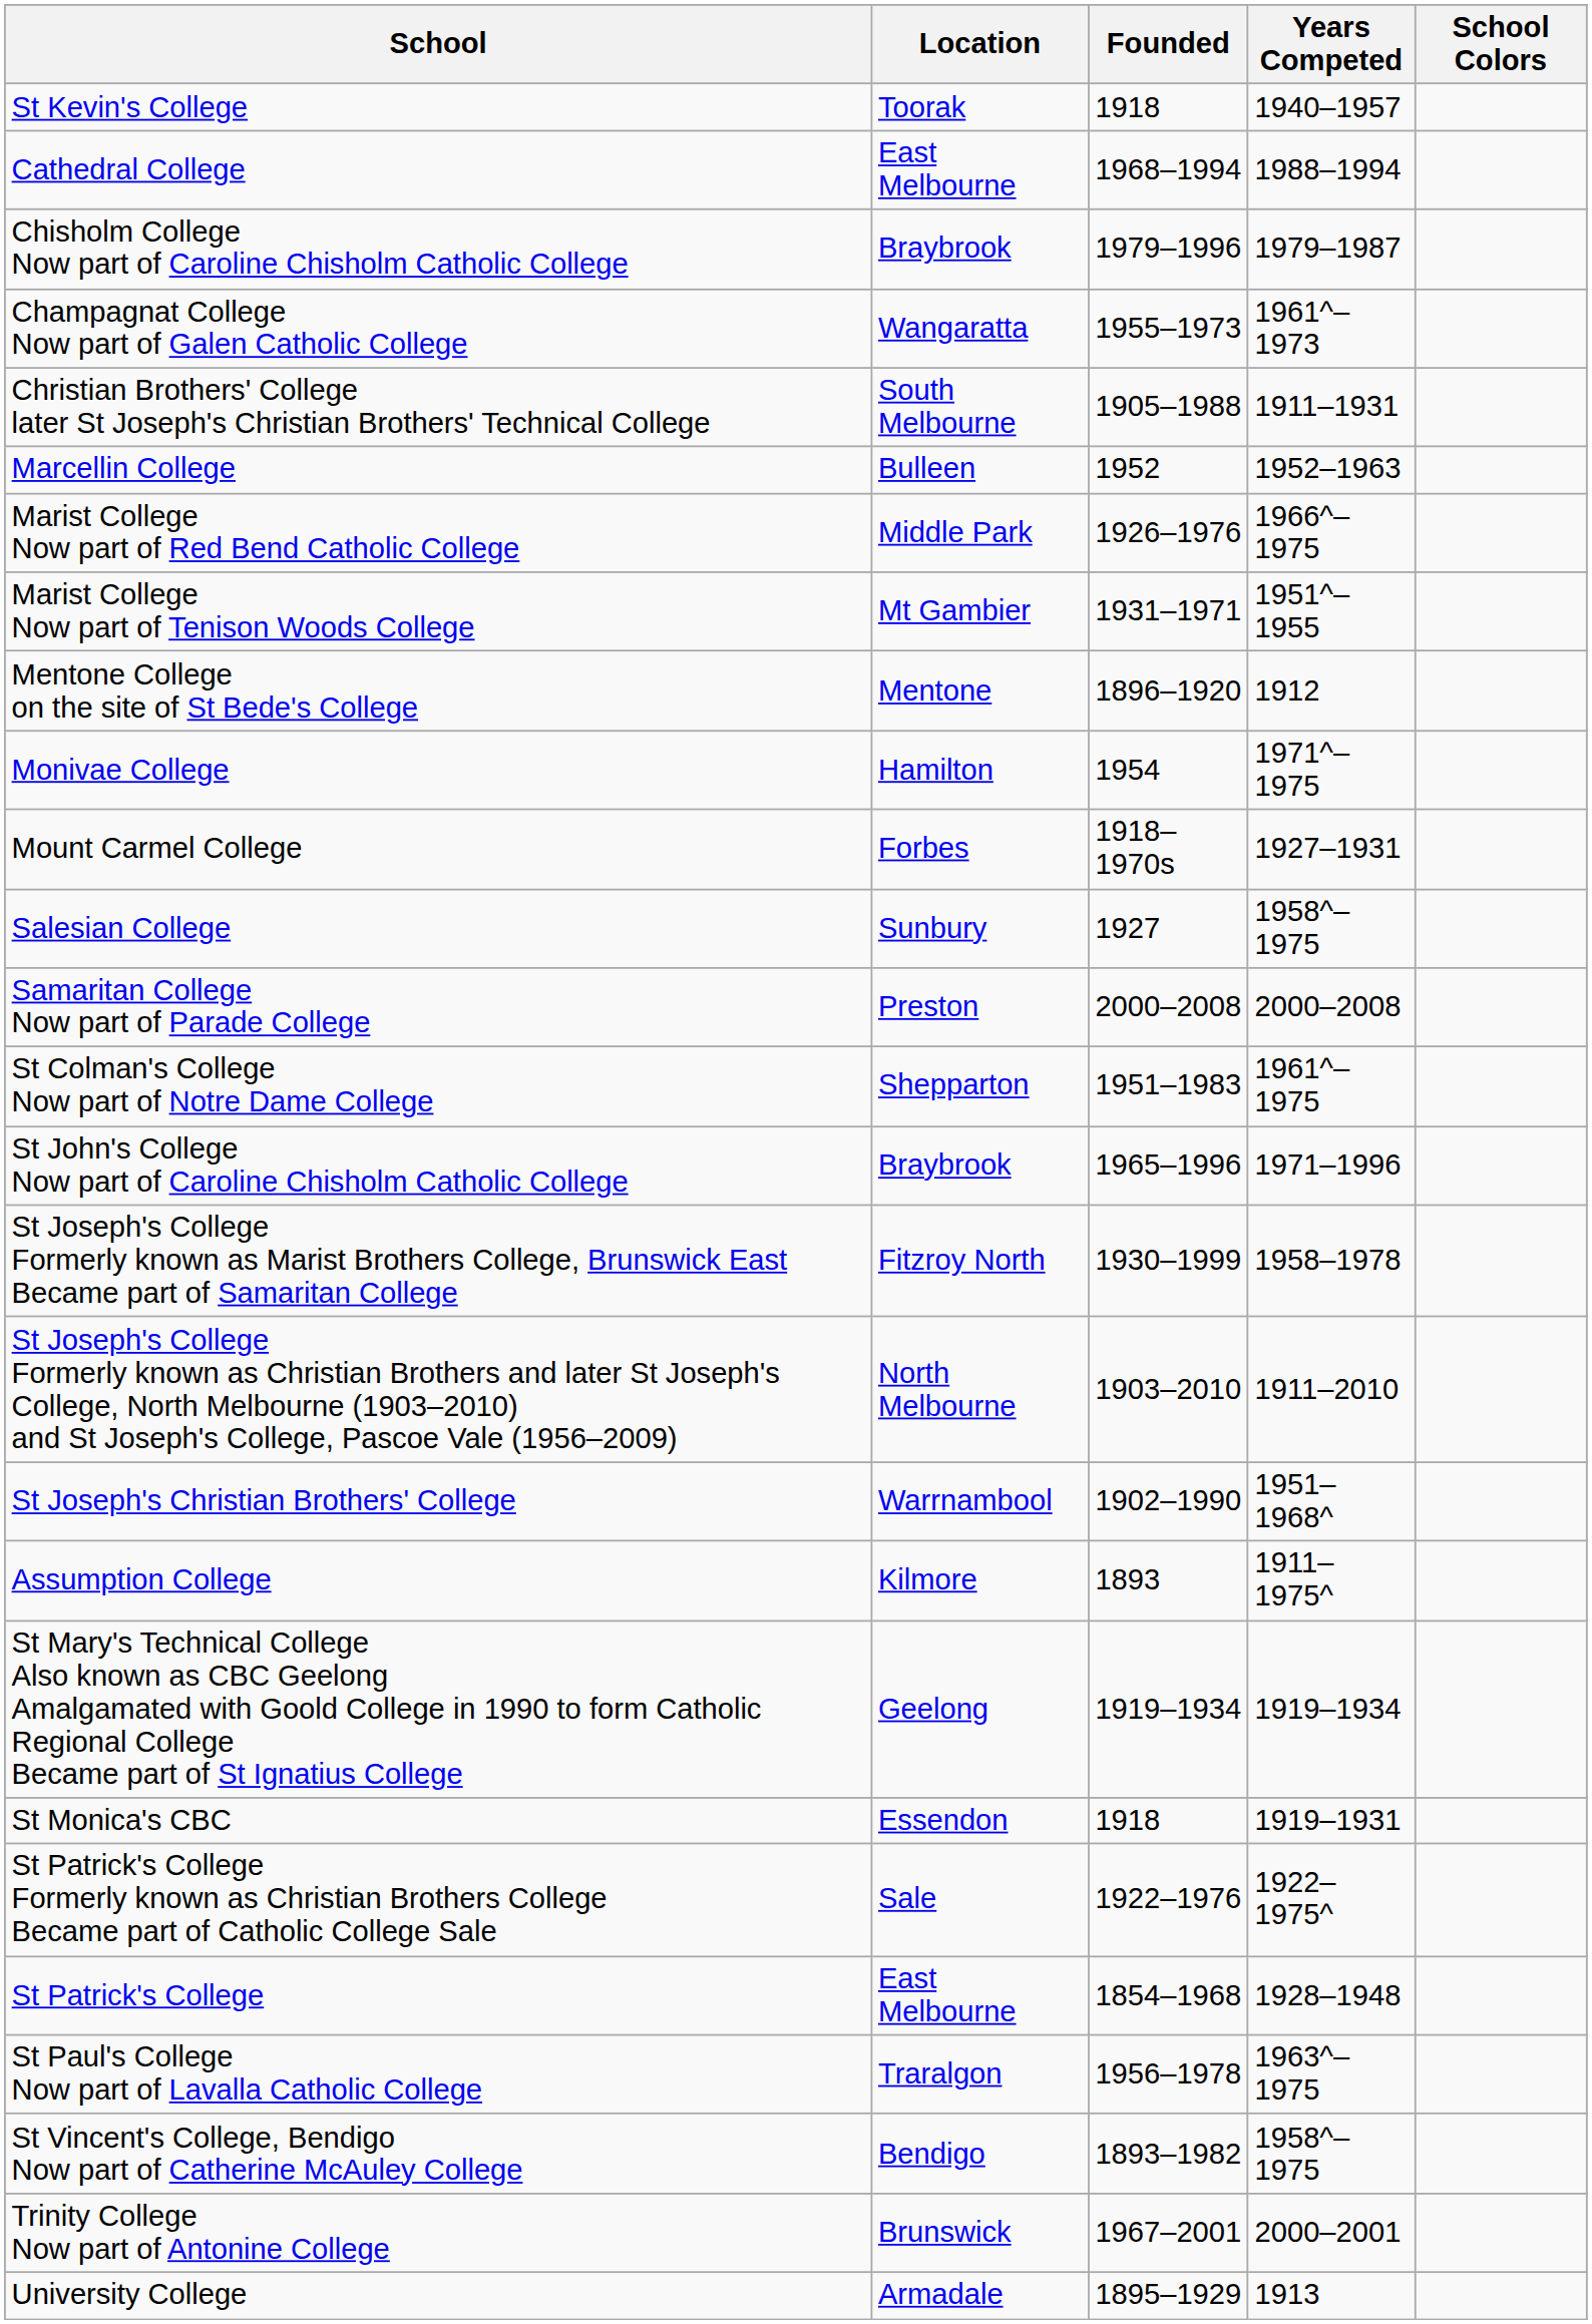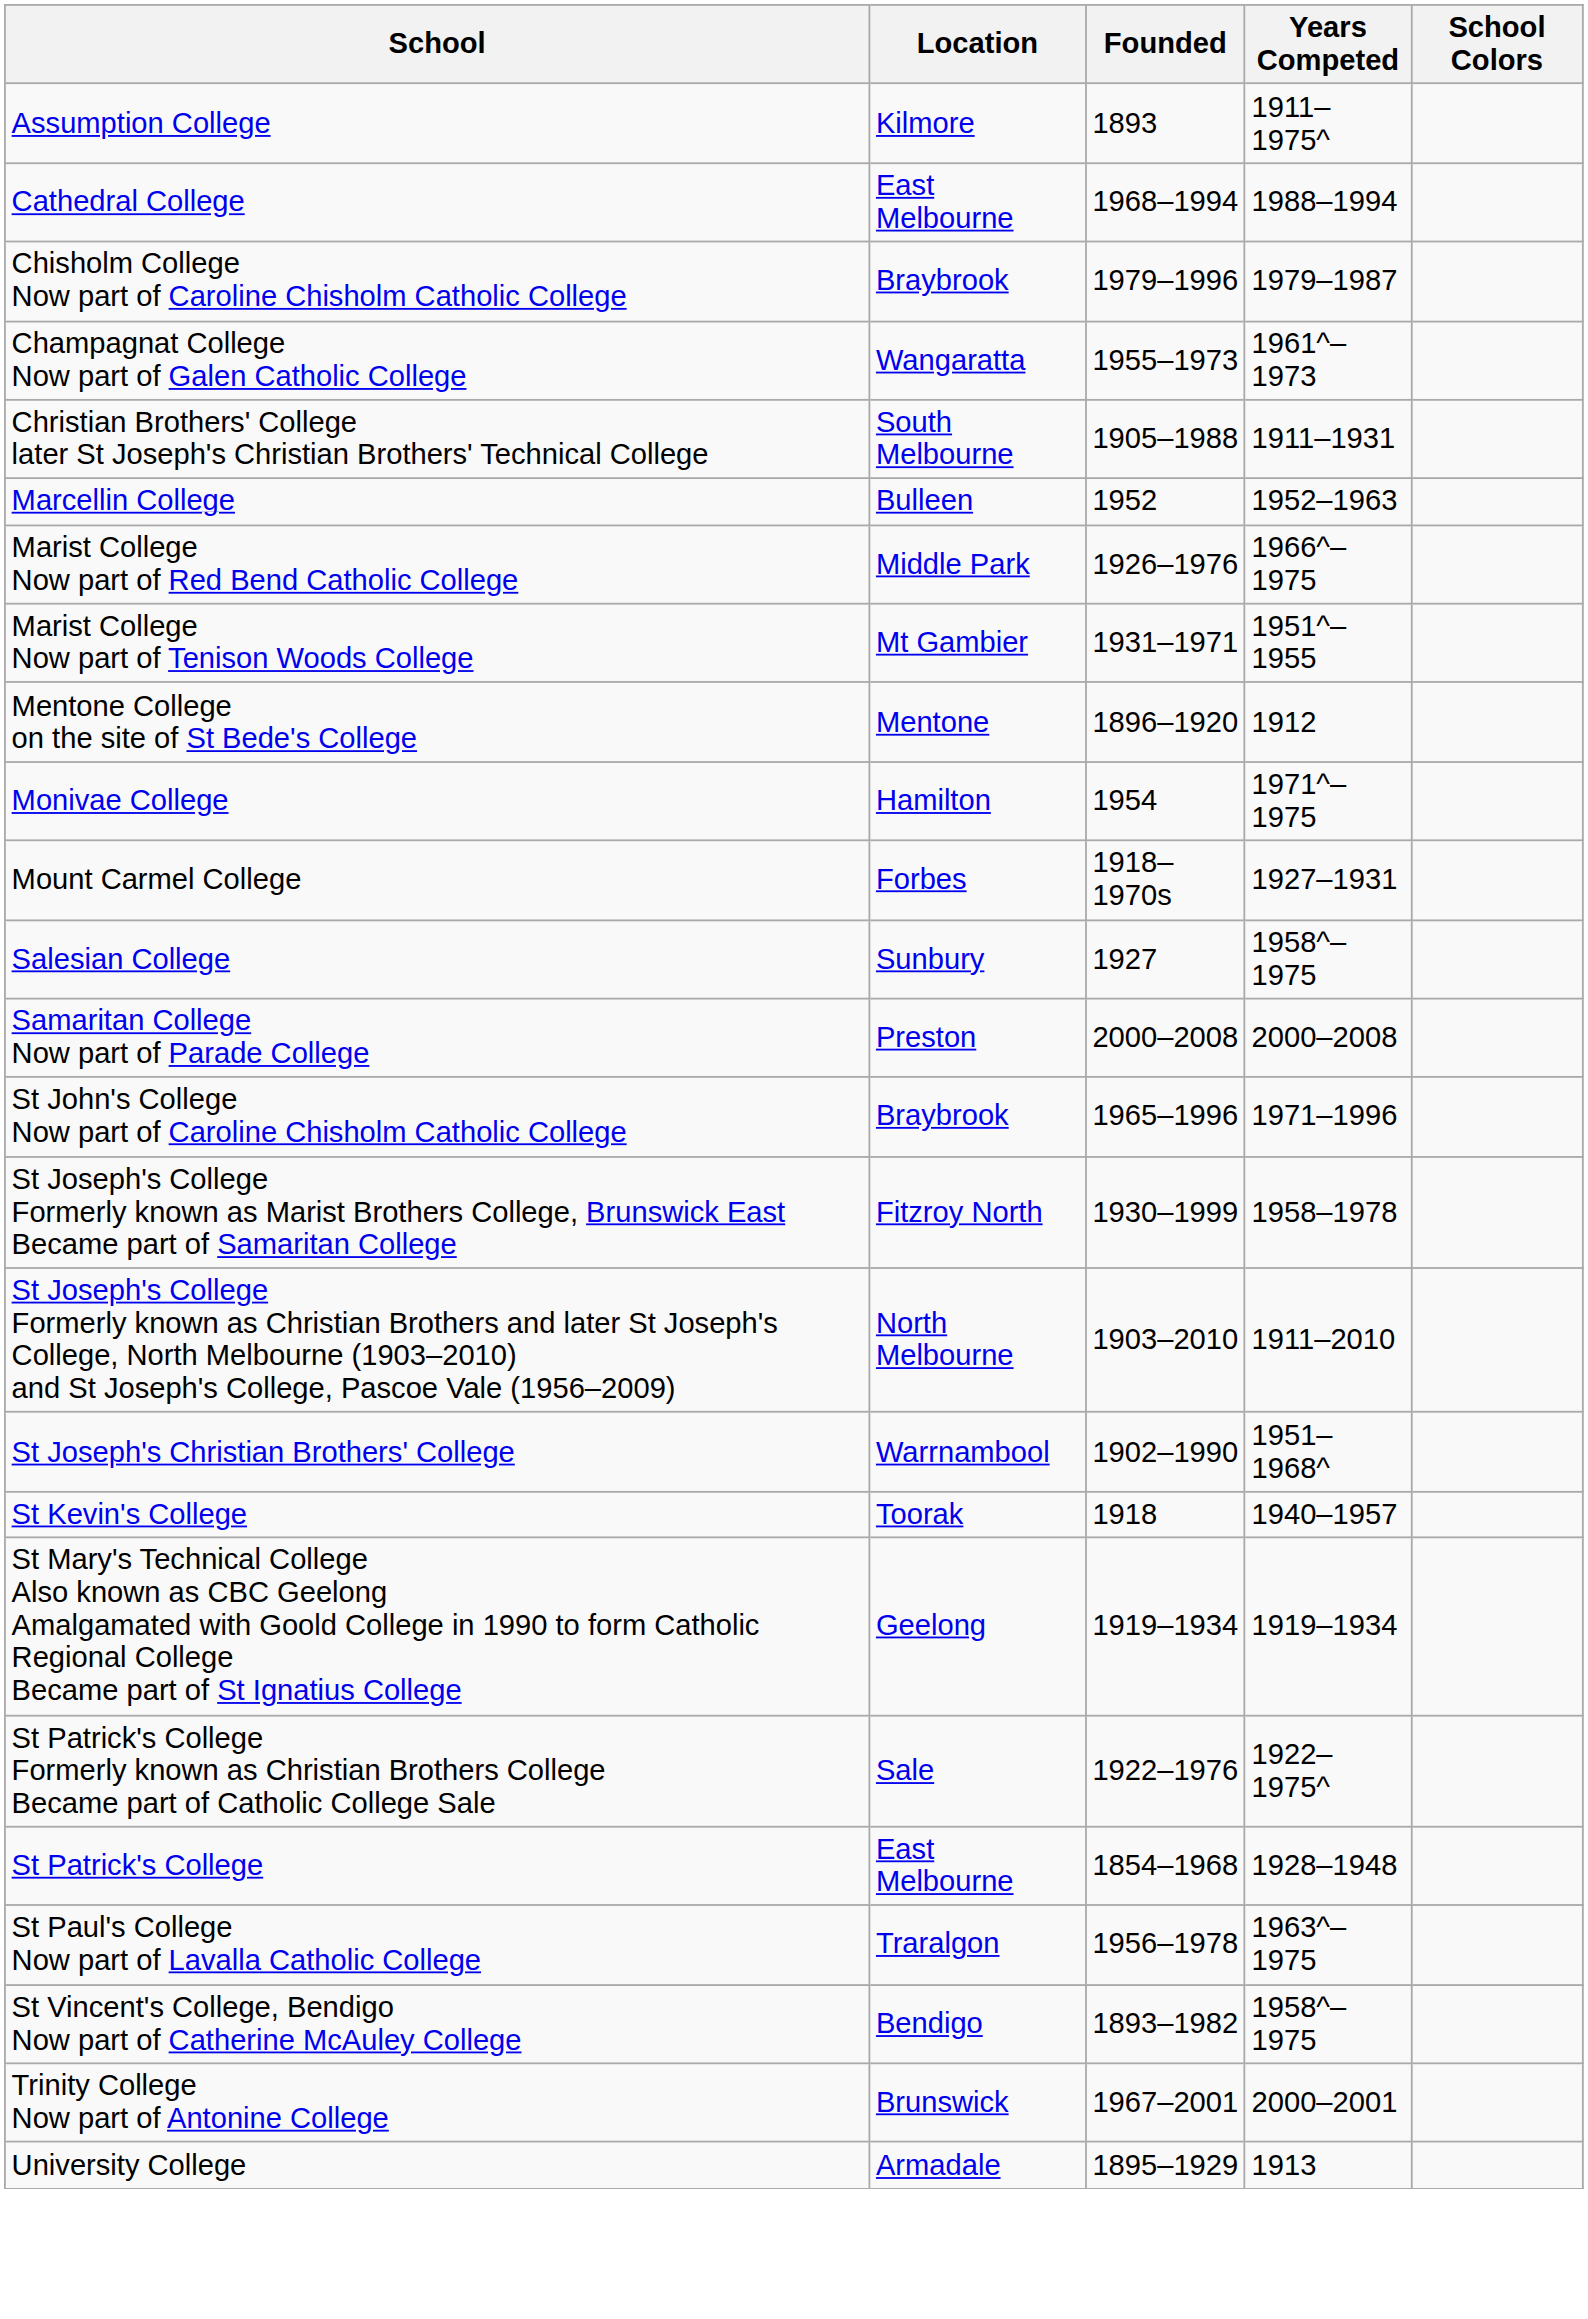 <table class="wikitable">
 <tr>
 <th>School</th>
 <th>Location</th>
 <th>Founded</th>
 <th>Years<br>Competed</th>
 <th>School Colors</th>
 </tr>
 <tr>
-<td><a href='#'>St Kevin's College</a></td>
-<td><a href='#'>Toorak</a></td>
-<td>1918</td>
-<td>1940–1957</td>
+<td><a href='#'>Assumption College</a></td>
+<td><a href='#'>Kilmore</a></td>
+<td>1893</td>
+<td>1911–1975^</td>
 <td></td>
 </tr>
 <tr>
 <td><a href='#'>Cathedral College</a></td>
 <td><a href='#'>East Melbourne</a></td>
 <td>1968–1994</td>
 <td>1988–1994</td>
 <td></td>
 </tr>
 <tr>
 <td>Chisholm College<br>Now part of <a href='#'>Caroline Chisholm Catholic College</a></td>
 <td><a href='#'>Braybrook</a></td>
 <td>1979–1996</td>
 <td>1979–1987</td>
 <td></td>
 </tr>
 <tr>
 <td>Champagnat College<br>Now part of <a href='#'>Galen Catholic College</a></td>
 <td><a href='#'>Wangaratta</a></td>
 <td>1955–1973</td>
 <td>1961^–1973</td>
 <td></td>
 </tr>
 <tr>
 <td>Christian Brothers' College<br>later St Joseph's Christian Brothers' Technical College</td>
 <td><a href='#'>South Melbourne</a></td>
 <td>1905–1988</td>
 <td>1911–1931</td>
 <td></td>
 </tr>
 <tr>
 <td><a href='#'>Marcellin College</a></td>
 <td><a href='#'>Bulleen</a></td>
 <td>1952</td>
 <td>1952–1963</td>
 <td></td>
 </tr>
 <tr>
 <td>Marist College<br>Now part of <a href='#'>Red Bend Catholic College</a></td>
 <td><a href='#'>Middle Park</a></td>
 <td>1926–1976</td>
 <td>1966^–1975</td>
 <td></td>
 </tr>
 <tr>
 <td>Marist College<br>Now part of <a href='#'>Tenison Woods College</a></td>
 <td><a href='#'>Mt Gambier</a></td>
 <td>1931–1971</td>
 <td>1951^–1955</td>
 <td></td>
 </tr>
 <tr>
 <td>Mentone College<br>on the site of <a href='#'>St Bede's College</a></td>
 <td><a href='#'>Mentone</a></td>
 <td>1896–1920</td>
 <td>1912</td>
 <td></td>
 </tr>
 <tr>
 <td><a href='#'>Monivae College</a></td>
 <td><a href='#'>Hamilton</a></td>
 <td>1954</td>
 <td>1971^–1975</td>
 <td></td>
 </tr>
 <tr>
 <td>Mount Carmel College</td>
 <td><a href='#'>Forbes</a></td>
 <td>1918–1970s</td>
 <td>1927–1931</td>
 <td></td>
 </tr>
 <tr>
 <td><a href='#'>Salesian College</a></td>
 <td><a href='#'>Sunbury</a></td>
 <td>1927</td>
 <td>1958^–1975</td>
 <td></td>
 </tr>
 <tr>
 <td><a href='#'>Samaritan College</a><br>Now part of <a href='#'>Parade College</a></td>
 <td><a href='#'>Preston</a></td>
 <td>2000–2008</td>
 <td>2000–2008</td>
 <td></td>
 </tr>
 <tr>
-<td>St Colman's College<br> Now part of <a href='#'>Notre Dame College</a></td>
-<td><a href='#'>Shepparton</a></td>
-<td>1951–1983</td>
-<td>1961^–1975</td>
-<td></td>
-</tr>
-<tr>
 <td>St John's College<br> Now part of <a href='#'>Caroline Chisholm Catholic College</a></td>
 <td><a href='#'>Braybrook</a></td>
 <td>1965–1996</td>
 <td>1971–1996</td>
 <td></td>
 </tr>
 <tr>
 <td>St Joseph's College<br>Formerly known as Marist Brothers College, <a href='#'>Brunswick East</a><br>Became part of <a href='#'>Samaritan College</a></td>
 <td><a href='#'>Fitzroy North</a><br></td>
 <td>1930–1999</td>
 <td>1958–1978</td>
 <td></td>
 </tr>
 <tr>
 <td><a href='#'>St Joseph's College</a><br>Formerly known as Christian Brothers and later St Joseph's College, North Melbourne (1903–2010)<br>and St Joseph's College, Pascoe Vale (1956–2009)</td>
 <td><a href='#'>North Melbourne</a></td>
 <td>1903–2010</td>
 <td>1911–2010</td>
 <td></td>
 </tr>
 <tr>
 <td><a href='#'>St Joseph's  Christian Brothers' College</a><br></td>
 <td><a href='#'>Warrnambool</a></td>
 <td>1902–1990</td>
 <td>1951–1968^</td>
 <td></td>
 </tr>
 <tr>
-<td><a href='#'>Assumption College</a></td>
-<td><a href='#'>Kilmore</a></td>
-<td>1893</td>
-<td>1911–1975^</td>
+<td><a href='#'>St Kevin's College</a></td>
+<td><a href='#'>Toorak</a></td>
+<td>1918</td>
+<td>1940–1957</td>
 <td></td>
 </tr>
 <tr>
 <td>St Mary's Technical College<br>Also known as CBC Geelong<br>Amalgamated with Goold College in 1990 to form Catholic Regional College<br>Became part of <a href='#'>St Ignatius College</a></td>
 <td><a href='#'>Geelong</a></td>
 <td>1919–1934</td>
 <td>1919–1934</td>
-<td></td>
-</tr>
-<tr>
-<td>St Monica's CBC</td>
-<td><a href='#'>Essendon</a></td>
-<td>1918</td>
-<td>1919–1931</td>
 <td></td>
 </tr>
 <tr>
 <td>St Patrick's College<br>Formerly known as Christian Brothers College<br>Became part of Catholic College Sale</td>
 <td><a href='#'>Sale</a></td>
 <td>1922–1976</td>
 <td>1922–1975^</td>
 <td></td>
 </tr>
 <tr>
 <td><a href='#'>St Patrick's College</a></td>
 <td><a href='#'>East Melbourne</a></td>
 <td>1854–1968</td>
 <td>1928–1948</td>
 <td></td>
 </tr>
 <tr>
 <td>St Paul's College<br>Now part of <a href='#'>Lavalla Catholic College</a></td>
 <td><a href='#'>Traralgon</a></td>
 <td>1956–1978</td>
 <td>1963^–1975</td>
 <td></td>
 </tr>
 <tr>
 <td>St Vincent's College, Bendigo<br>Now part of <a href='#'>Catherine McAuley College</a></td>
 <td><a href='#'>Bendigo</a></td>
 <td>1893–1982</td>
 <td>1958^–1975</td>
 <td></td>
 </tr>
 <tr>
 <td>Trinity College<br>Now part of <a href='#'>Antonine College</a></td>
 <td><a href='#'>Brunswick</a></td>
 <td>1967–2001</td>
 <td>2000–2001</td>
 <td></td>
 </tr>
 <tr>
 <td>University College</td>
 <td><a href='#'>Armadale</a></td>
 <td>1895–1929</td>
 <td>1913</td>
 <td></td>
 </tr>
 </table>
